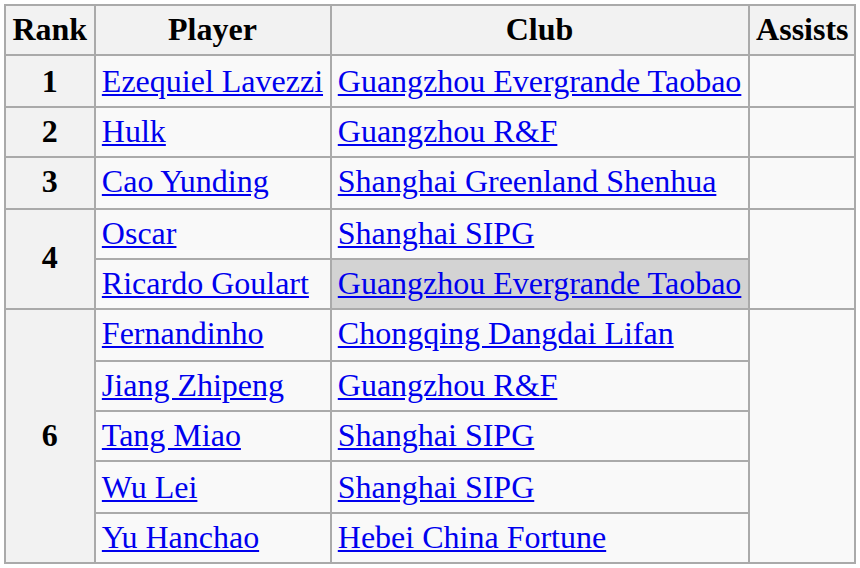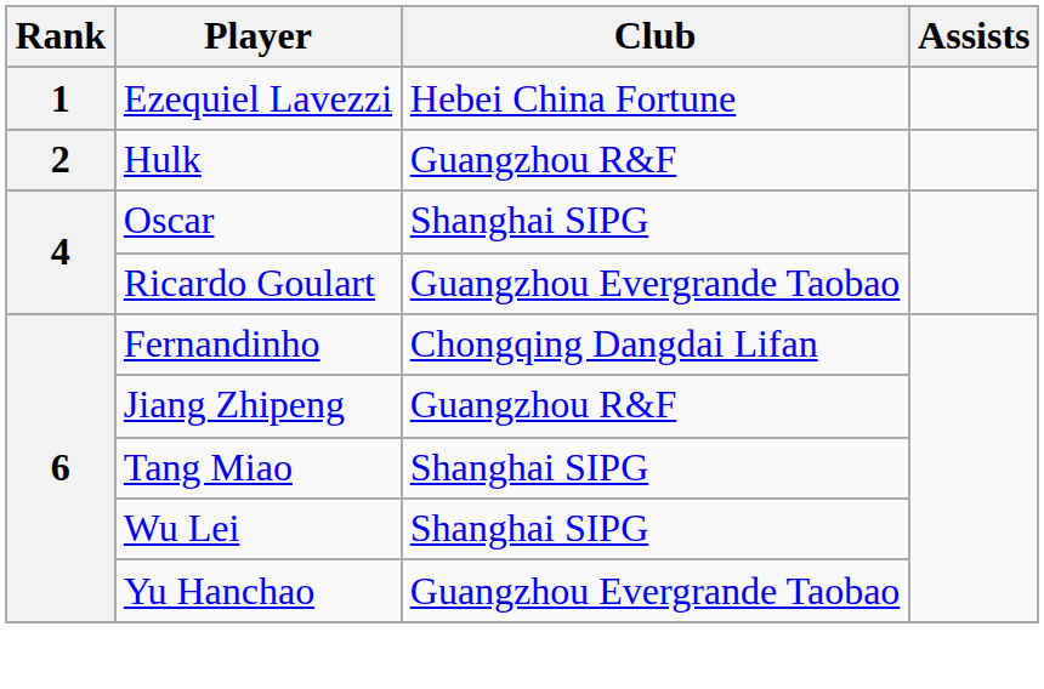 <table class=wikitable>
 <tr>
 <th>Rank</th>
 <th>Player</th>
 <th>Club</th>
 <th>Assists</th>
 </tr>
 <tr>
 <th>1</th>
 <td> <a href='#'>Ezequiel Lavezzi</a></td>
-<td><a href='#'>Guangzhou Evergrande Taobao</a></td>
+<td><a href='#'>Hebei China Fortune</a></td>
 <td></td>
 </tr>
 <tr>
 <th>2</th>
 <td> <a href='#'>Hulk</a></td>
 <td><a href='#'>Guangzhou R&F</a></td>
-<td></td>
-</tr>
-<tr>
-<th>3</th>
-<td> <a href='#'>Cao Yunding</a></td>
-<td><a href='#'>Shanghai Greenland Shenhua</a></td>
 <td></td>
 </tr>
 <tr>
 <th rowspan=2>4</th>
 <td> <a href='#'>Oscar</a></td>
 <td><a href='#'>Shanghai SIPG</a></td>
 <td rowspan=2></td>
 </tr>
 <tr>
 <td> <a href='#'>Ricardo Goulart</a></td>
-<td style="background: lightgrey;"><a href='#'>Guangzhou Evergrande Taobao</a></td>
+<td><a href='#'>Guangzhou Evergrande Taobao</a></td>
 </tr>
 <tr>
 <th rowspan=5>6</th>
 <td> <a href='#'>Fernandinho</a></td>
 <td><a href='#'>Chongqing Dangdai Lifan</a></td>
 <td rowspan=5></td>
 </tr>
 <tr>
 <td> <a href='#'>Jiang Zhipeng</a></td>
 <td><a href='#'>Guangzhou R&F</a></td>
 </tr>
 <tr>
 <td> <a href='#'>Tang Miao</a></td>
 <td><a href='#'>Shanghai SIPG</a></td>
 </tr>
 <tr>
 <td> <a href='#'>Wu Lei</a></td>
 <td><a href='#'>Shanghai SIPG</a></td>
 </tr>
 <tr>
 <td> <a href='#'>Yu Hanchao</a></td>
-<td><a href='#'>Hebei China Fortune</a></td>
+<td><a href='#'>Guangzhou Evergrande Taobao</a></td>
 </tr>
 </table>
